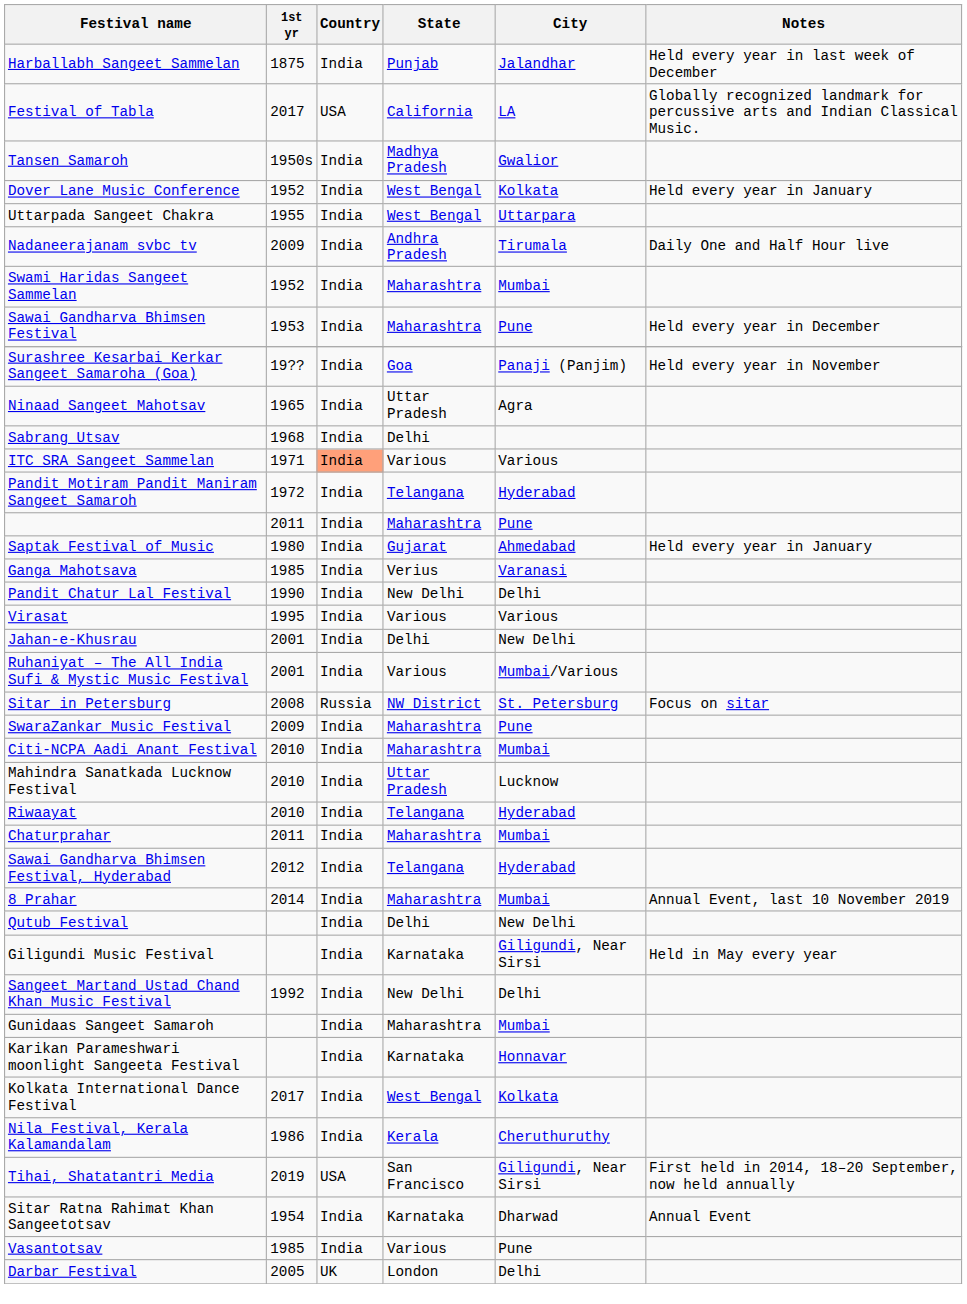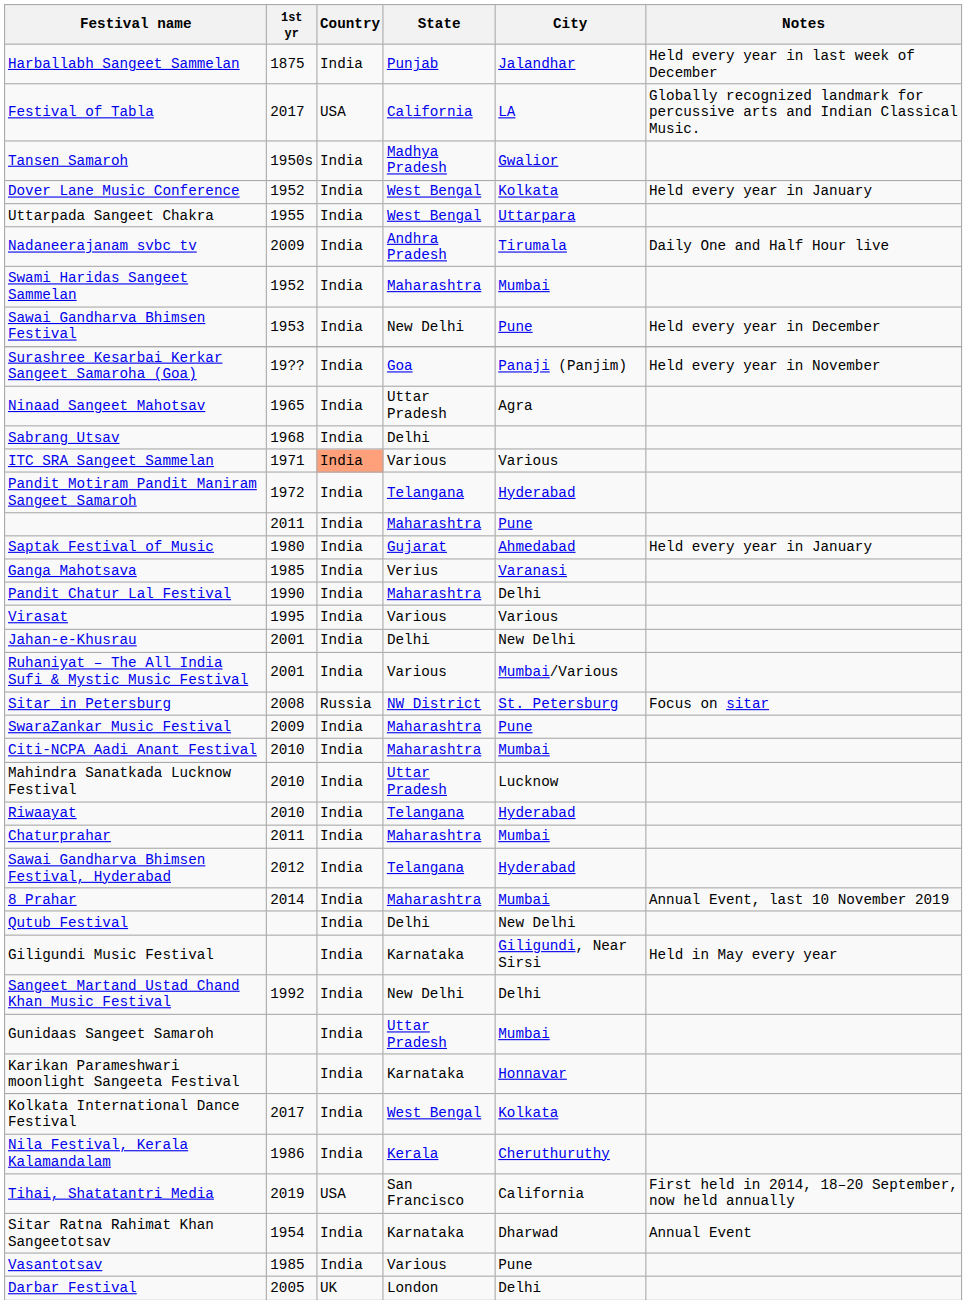 <table class="wikitable sortable ">
 <tr>
 <th>Festival name</th>
 <th><small>1st<br>yr</small><br></th>
 <th>Country</th>
 <th>State</th>
 <th>City</th>
 <th>Notes</th>
 </tr>
 <tr>
 <td><a href='#'>Harballabh Sangeet Sammelan</a></td>
 <td>1875</td>
 <td>India</td>
 <td><a href='#'>Punjab</a></td>
 <td><a href='#'>Jalandhar</a></td>
 <td>Held every year in last week of December</td>
 </tr>
 <tr>
 <td><a href='#'>Festival of Tabla</a></td>
 <td>2017</td>
 <td>USA</td>
 <td><a href='#'>California</a></td>
 <td><a href='#'>LA</a></td>
 <td>Globally recognized landmark for percussive arts and Indian Classical Music.</td>
 </tr>
 <tr>
 <td><a href='#'>Tansen Samaroh</a></td>
 <td>1950s</td>
 <td>India</td>
 <td><a href='#'>Madhya Pradesh</a></td>
 <td><a href='#'>Gwalior</a></td>
 <td></td>
 </tr>
 <tr>
 <td><a href='#'>Dover Lane Music Conference</a></td>
 <td>1952</td>
 <td>India</td>
 <td><a href='#'>West Bengal</a></td>
 <td><a href='#'>Kolkata</a></td>
 <td>Held every year in January</td>
 </tr>
 <tr>
 <td>Uttarpada Sangeet Chakra</td>
 <td>1955</td>
 <td>India</td>
 <td><a href='#'>West Bengal</a></td>
 <td><a href='#'>Uttarpara</a></td>
 <td></td>
 </tr>
 <tr>
 <td><a href='#'>Nadaneerajanam svbc tv</a></td>
 <td>2009</td>
 <td>India</td>
 <td><a href='#'>Andhra Pradesh</a></td>
 <td><a href='#'>Tirumala</a></td>
 <td>Daily One and Half Hour live</td>
 </tr>
 <tr>
 <td><a href='#'>Swami Haridas Sangeet Sammelan</a></td>
 <td>1952</td>
 <td>India</td>
 <td><a href='#'>Maharashtra</a></td>
 <td><a href='#'>Mumbai</a></td>
 <td></td>
 </tr>
 <tr>
 <td><a href='#'>Sawai Gandharva Bhimsen Festival</a></td>
 <td>1953</td>
 <td>India</td>
-<td><a href='#'>Maharashtra</a></td>
+<td>New Delhi</td>
 <td><a href='#'>Pune</a></td>
 <td>Held every year in December</td>
 </tr>
 <tr>
 </tr>
 <tr>
 <td><a href='#'>Surashree Kesarbai Kerkar Sangeet Samaroha (Goa)</a></td>
 <td>19??</td>
 <td>India</td>
 <td><a href='#'>Goa</a></td>
 <td><a href='#'>Panaji</a> (Panjim)</td>
 <td>Held every year in November</td>
 </tr>
 <tr>
 <td><a href='#'>Ninaad Sangeet Mahotsav</a></td>
 <td>1965</td>
 <td>India</td>
 <td>Uttar Pradesh</td>
 <td>Agra</td>
 <td></td>
 </tr>
 <tr>
 <td><a href='#'>Sabrang Utsav</a></td>
 <td>1968</td>
 <td>India</td>
 <td>Delhi</td>
 <td></td>
 <td></td>
 </tr>
 <tr>
 <td><a href='#'>ITC SRA Sangeet Sammelan</a></td>
 <td>1971</td>
 <td style="background: lightsalmon;">India</td>
 <td>Various</td>
 <td>Various</td>
 <td></td>
 </tr>
 <tr>
 <td><a href='#'>Pandit Motiram Pandit Maniram Sangeet Samaroh</a></td>
 <td>1972</td>
 <td>India</td>
 <td><a href='#'>Telangana</a></td>
 <td><a href='#'>Hyderabad</a></td>
 <td></td>
 </tr>
 <tr>
 <td></td>
 <td>2011</td>
 <td>India</td>
 <td><a href='#'>Maharashtra</a></td>
 <td><a href='#'>Pune</a></td>
 <td></td>
 </tr>
 <tr>
 <td><a href='#'>Saptak Festival of Music</a></td>
 <td>1980</td>
 <td>India</td>
 <td><a href='#'>Gujarat</a></td>
 <td><a href='#'>Ahmedabad</a></td>
 <td>Held every year in January</td>
 </tr>
 <tr>
 <td><a href='#'>Ganga Mahotsava</a></td>
 <td>1985</td>
 <td>India</td>
 <td>Verius</td>
 <td><a href='#'>Varanasi</a></td>
 <td></td>
 </tr>
 <tr>
 <td><a href='#'>Pandit Chatur Lal Festival</a></td>
 <td>1990</td>
 <td>India</td>
-<td>New Delhi</td>
+<td><a href='#'>Maharashtra</a></td>
 <td>Delhi</td>
 <td></td>
 </tr>
 <tr>
 <td><a href='#'>Virasat</a></td>
 <td>1995</td>
 <td>India</td>
 <td>Various</td>
 <td>Various</td>
 <td></td>
 </tr>
 <tr>
 <td><a href='#'>Jahan-e-Khusrau</a></td>
 <td>2001</td>
 <td>India</td>
 <td>Delhi</td>
 <td>New Delhi</td>
 <td></td>
 </tr>
 <tr>
 <td><a href='#'>Ruhaniyat – The All India Sufi & Mystic Music Festival</a></td>
 <td>2001</td>
 <td>India</td>
 <td>Various</td>
 <td><a href='#'>Mumbai</a>/Various</td>
 <td></td>
 </tr>
 <tr>
 <td><a href='#'>Sitar in Petersburg</a></td>
 <td>2008</td>
 <td>Russia</td>
 <td><a href='#'>NW District</a></td>
 <td><a href='#'>St. Petersburg</a></td>
 <td>Focus on <a href='#'>sitar</a></td>
 </tr>
 <tr>
 <td><a href='#'>SwaraZankar Music Festival</a></td>
 <td>2009</td>
 <td>India</td>
 <td><a href='#'>Maharashtra</a></td>
 <td><a href='#'>Pune</a></td>
 <td></td>
 </tr>
 <tr>
 <td><a href='#'>Citi-NCPA Aadi Anant Festival</a></td>
 <td>2010</td>
 <td>India</td>
 <td><a href='#'>Maharashtra</a></td>
 <td><a href='#'>Mumbai</a></td>
 <td></td>
 </tr>
 <tr>
 <td>Mahindra Sanatkada Lucknow Festival</td>
 <td>2010</td>
 <td>India</td>
 <td><a href='#'>Uttar Pradesh</a></td>
 <td>Lucknow</td>
 <td></td>
 </tr>
 <tr>
 <td><a href='#'>Riwaayat</a></td>
 <td>2010</td>
 <td>India</td>
 <td><a href='#'>Telangana</a></td>
 <td><a href='#'>Hyderabad</a></td>
 <td></td>
 </tr>
 <tr>
 <td><a href='#'>Chaturprahar</a></td>
 <td>2011</td>
 <td>India</td>
 <td><a href='#'>Maharashtra</a></td>
 <td><a href='#'>Mumbai</a></td>
 <td></td>
 </tr>
 <tr>
 <td><a href='#'>Sawai Gandharva Bhimsen Festival, Hyderabad</a></td>
 <td>2012</td>
 <td>India</td>
 <td><a href='#'>Telangana</a></td>
 <td><a href='#'>Hyderabad</a></td>
 <td></td>
 </tr>
 <tr>
 <td><a href='#'>8 Prahar</a></td>
 <td>2014</td>
 <td>India</td>
 <td><a href='#'>Maharashtra</a></td>
 <td><a href='#'>Mumbai</a></td>
 <td>Annual Event, last 10 November 2019</td>
 </tr>
 <tr>
 <td><a href='#'>Qutub Festival</a></td>
 <td></td>
 <td>India</td>
 <td>Delhi</td>
 <td>New Delhi</td>
 <td></td>
 </tr>
 <tr>
 <td>Giligundi Music Festival</td>
 <td></td>
 <td>India</td>
 <td>Karnataka</td>
 <td><a href='#'>Giligundi</a>, Near Sirsi</td>
 <td>Held in May every year</td>
 </tr>
 <tr>
 <td><a href='#'>Sangeet Martand Ustad Chand Khan Music Festival</a></td>
 <td>1992</td>
 <td>India</td>
 <td>New Delhi</td>
 <td>Delhi</td>
 <td></td>
 </tr>
 <tr>
 <td>Gunidaas Sangeet Samaroh</td>
 <td></td>
 <td>India</td>
-<td>Maharashtra</td>
+<td><a href='#'>Uttar Pradesh</a></td>
 <td><a href='#'>Mumbai</a></td>
 <td></td>
 </tr>
 <tr>
 <td>Karikan Parameshwari moonlight Sangeeta Festival</td>
 <td></td>
 <td>India</td>
 <td>Karnataka</td>
 <td><a href='#'>Honnavar</a></td>
 <td></td>
 </tr>
 <tr>
 <td>Kolkata International Dance Festival</td>
 <td>2017</td>
 <td>India</td>
 <td><a href='#'>West Bengal</a></td>
 <td><a href='#'>Kolkata</a></td>
 <td></td>
 </tr>
 <tr>
 <td><a href='#'>Nila Festival, Kerala Kalamandalam</a></td>
 <td>1986</td>
 <td>India</td>
 <td><a href='#'>Kerala</a></td>
 <td><a href='#'>Cheruthuruthy</a></td>
 <td></td>
 </tr>
 <tr>
 <td><a href='#'>Tihai, Shatatantri Media</a></td>
 <td>2019</td>
 <td>USA</td>
 <td>San Francisco</td>
-<td><a href='#'>Giligundi</a>, Near Sirsi</td>
+<td>California</td>
 <td>First held in 2014, 18–20 September, now held annually</td>
 </tr>
 <tr>
 <td>Sitar Ratna Rahimat Khan Sangeetotsav<br></td>
 <td>1954</td>
 <td>India</td>
 <td>Karnataka</td>
 <td>Dharwad</td>
 <td>Annual Event</td>
 </tr>
 <tr>
 <td><a href='#'>Vasantotsav</a></td>
 <td>1985</td>
 <td>India</td>
 <td>Various</td>
 <td>Pune</td>
 <td></td>
 </tr>
 <tr>
 <td><a href='#'>Darbar Festival</a></td>
 <td>2005</td>
 <td>UK</td>
 <td>London</td>
 <td>Delhi</td>
 <td></td>
 </tr>
 </table>
